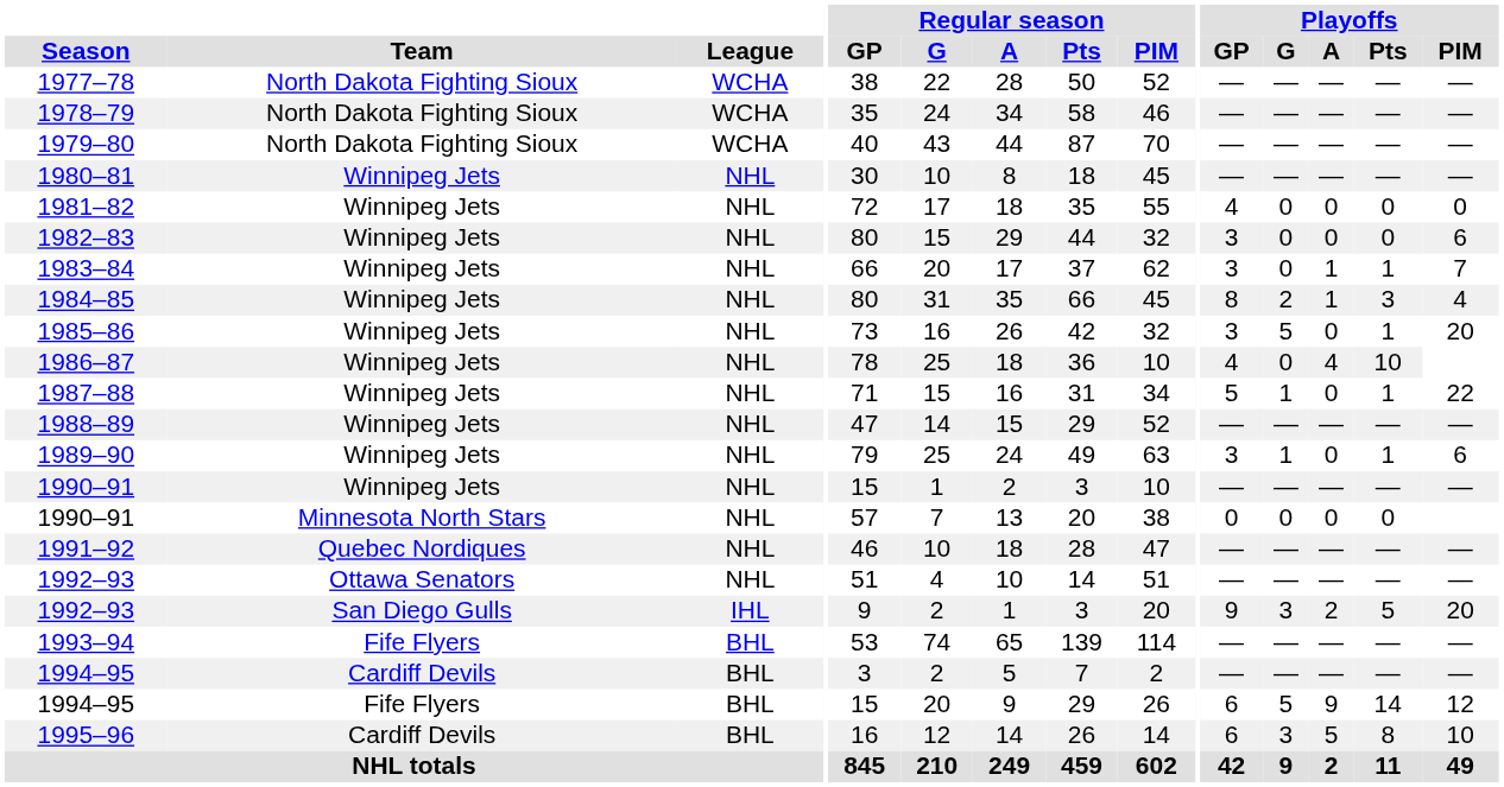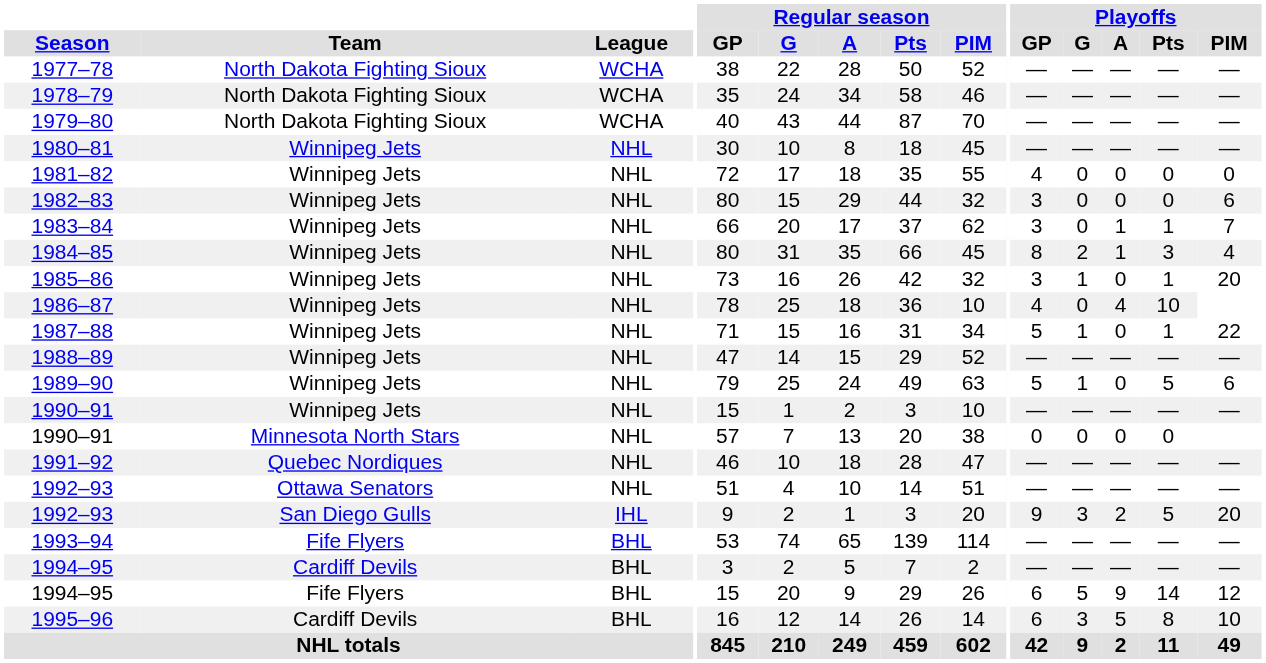 <table border="0" cellpadding="1" cellspacing="0" style="text-align:center; width:60em">
 <tr bgcolor="#e0e0e0">
 <th colspan="3" bgcolor="#ffffff"></th>
 <th rowspan="100" bgcolor="#ffffff"></th>
 <th colspan="5"><a href='#'>Regular season</a></th>
 <th rowspan="100" bgcolor="#ffffff"></th>
 <th colspan="5"><a href='#'>Playoffs</a></th>
 </tr>
 <tr bgcolor="#e0e0e0">
 <th><a href='#'>Season</a></th>
 <th>Team</th>
 <th>League</th>
 <th>GP</th>
 <th><a href='#'>G</a></th>
 <th><a href='#'>A</a></th>
 <th><a href='#'>Pts</a></th>
 <th><a href='#'>PIM</a></th>
 <th>GP</th>
 <th>G</th>
 <th>A</th>
 <th>Pts</th>
 <th>PIM</th>
 </tr>
 <tr>
 <td><a href='#'>1977–78</a></td>
 <td><a href='#'>North Dakota Fighting Sioux</a></td>
 <td><a href='#'>WCHA</a></td>
 <td>38</td>
 <td>22</td>
 <td>28</td>
 <td>50</td>
 <td>52</td>
 <td>—</td>
 <td>—</td>
 <td>—</td>
 <td>—</td>
 <td>—</td>
 </tr>
 <tr bgcolor="#f0f0f0">
 <td><a href='#'>1978–79</a></td>
 <td>North Dakota Fighting Sioux</td>
 <td>WCHA</td>
 <td>35</td>
 <td>24</td>
 <td>34</td>
 <td>58</td>
 <td>46</td>
 <td>—</td>
 <td>—</td>
 <td>—</td>
 <td>—</td>
 <td>—</td>
 </tr>
 <tr>
 <td><a href='#'>1979–80</a></td>
 <td>North Dakota Fighting Sioux</td>
 <td>WCHA</td>
 <td>40</td>
 <td>43</td>
 <td>44</td>
 <td>87</td>
 <td>70</td>
 <td>—</td>
 <td>—</td>
 <td>—</td>
 <td>—</td>
 <td>—</td>
 </tr>
 <tr bgcolor="#f0f0f0">
 <td><a href='#'>1980–81</a></td>
 <td><a href='#'>Winnipeg Jets</a></td>
 <td><a href='#'>NHL</a></td>
 <td>30</td>
 <td>10</td>
 <td>8</td>
 <td>18</td>
 <td>45</td>
 <td>—</td>
 <td>—</td>
 <td>—</td>
 <td>—</td>
 <td>—</td>
 </tr>
 <tr>
 <td><a href='#'>1981–82</a></td>
 <td>Winnipeg Jets</td>
 <td>NHL</td>
 <td>72</td>
 <td>17</td>
 <td>18</td>
 <td>35</td>
 <td>55</td>
 <td>4</td>
 <td>0</td>
 <td>0</td>
 <td>0</td>
 <td>0</td>
 </tr>
 <tr bgcolor="#f0f0f0">
 <td><a href='#'>1982–83</a></td>
 <td>Winnipeg Jets</td>
 <td>NHL</td>
 <td>80</td>
 <td>15</td>
 <td>29</td>
 <td>44</td>
 <td>32</td>
 <td>3</td>
 <td>0</td>
 <td>0</td>
 <td>0</td>
 <td>6</td>
 </tr>
 <tr>
 <td><a href='#'>1983–84</a></td>
 <td>Winnipeg Jets</td>
 <td>NHL</td>
 <td>66</td>
 <td>20</td>
 <td>17</td>
 <td>37</td>
 <td>62</td>
 <td>3</td>
 <td>0</td>
 <td>1</td>
 <td>1</td>
 <td>7</td>
 </tr>
 <tr bgcolor="#f0f0f0">
 <td><a href='#'>1984–85</a></td>
 <td>Winnipeg Jets</td>
 <td>NHL</td>
 <td>80</td>
 <td>31</td>
 <td>35</td>
 <td>66</td>
 <td>45</td>
 <td>8</td>
 <td>2</td>
 <td>1</td>
 <td>3</td>
 <td>4</td>
 </tr>
 <tr>
 <td><a href='#'>1985–86</a></td>
 <td>Winnipeg Jets</td>
 <td>NHL</td>
 <td>73</td>
 <td>16</td>
 <td>26</td>
 <td>42</td>
 <td>32</td>
 <td>3</td>
-<td>5</td>
+<td>1</td>
 <td>0</td>
 <td>1</td>
 <td>20</td>
 </tr>
 <tr bgcolor="#f0f0f0">
 <td><a href='#'>1986–87</a></td>
 <td>Winnipeg Jets</td>
 <td>NHL</td>
 <td>78</td>
 <td>25</td>
 <td>18</td>
 <td 43>36</td>
 <td>10</td>
 <td>4</td>
 <td>0</td>
 <td>4</td>
 <td>10</td>
 </tr>
 <tr>
 <td><a href='#'>1987–88</a></td>
 <td>Winnipeg Jets</td>
 <td>NHL</td>
 <td>71</td>
 <td>15</td>
 <td>16</td>
 <td>31</td>
 <td>34</td>
 <td>5</td>
 <td>1</td>
 <td>0</td>
 <td>1</td>
 <td>22</td>
 </tr>
 <tr bgcolor="#f0f0f0">
 <td><a href='#'>1988–89</a></td>
 <td>Winnipeg Jets</td>
 <td>NHL</td>
 <td>47</td>
 <td>14</td>
 <td>15</td>
 <td>29</td>
 <td>52</td>
 <td>—</td>
 <td>—</td>
 <td>—</td>
 <td>—</td>
 <td>—</td>
 </tr>
 <tr>
 <td><a href='#'>1989–90</a></td>
 <td>Winnipeg Jets</td>
 <td>NHL</td>
 <td>79</td>
 <td>25</td>
 <td>24</td>
 <td>49</td>
 <td>63</td>
-<td>3</td>
+<td>5</td>
 <td>1</td>
 <td>0</td>
-<td>1</td>
+<td>5</td>
 <td>6</td>
 </tr>
 <tr bgcolor="#f0f0f0">
 <td><a href='#'>1990–91</a></td>
 <td>Winnipeg Jets</td>
 <td>NHL</td>
 <td>15</td>
 <td>1</td>
 <td>2</td>
 <td>3</td>
 <td>10</td>
 <td>—</td>
 <td>—</td>
 <td>—</td>
 <td>—</td>
 <td>—</td>
 </tr>
 <tr>
 <td>1990–91</td>
 <td><a href='#'>Minnesota North Stars</a></td>
 <td>NHL</td>
 <td>57</td>
 <td>7</td>
 <td>13</td>
 <td>20</td>
 <td>38</td>
 <td>0</td>
 <td>0</td>
 <td>0</td>
 <td>0</td>
 </tr>
 <tr bgcolor="#f0f0f0">
 <td><a href='#'>1991–92</a></td>
 <td><a href='#'>Quebec Nordiques</a></td>
 <td>NHL</td>
 <td>46</td>
 <td>10</td>
 <td>18</td>
 <td>28</td>
 <td>47</td>
 <td>—</td>
 <td>—</td>
 <td>—</td>
 <td>—</td>
 <td>—</td>
 </tr>
 <tr>
 <td><a href='#'>1992–93</a></td>
 <td><a href='#'>Ottawa Senators</a></td>
 <td>NHL</td>
 <td>51</td>
 <td>4</td>
 <td>10</td>
 <td>14</td>
 <td>51</td>
 <td>—</td>
 <td>—</td>
 <td>—</td>
 <td>—</td>
 <td>—</td>
 </tr>
 <tr bgcolor="#f0f0f0">
 <td><a href='#'>1992–93</a></td>
 <td><a href='#'>San Diego Gulls</a></td>
 <td><a href='#'>IHL</a></td>
 <td>9</td>
 <td>2</td>
 <td>1</td>
 <td>3</td>
 <td>20</td>
 <td>9</td>
 <td>3</td>
 <td>2</td>
 <td>5</td>
 <td>20</td>
 </tr>
 <tr>
 <td><a href='#'>1993–94</a></td>
 <td><a href='#'>Fife Flyers</a></td>
 <td><a href='#'>BHL</a></td>
 <td>53</td>
 <td>74</td>
 <td>65</td>
 <td>139</td>
 <td>114</td>
 <td>—</td>
 <td>—</td>
 <td>—</td>
 <td>—</td>
 <td>—</td>
 </tr>
 <tr bgcolor="#f0f0f0">
 <td><a href='#'>1994–95</a></td>
 <td><a href='#'>Cardiff Devils</a></td>
 <td>BHL</td>
 <td>3</td>
 <td>2</td>
 <td>5</td>
 <td>7</td>
 <td>2</td>
 <td>—</td>
 <td>—</td>
 <td>—</td>
 <td>—</td>
 <td>—</td>
 </tr>
 <tr>
 <td>1994–95</td>
 <td>Fife Flyers</td>
 <td>BHL</td>
 <td>15</td>
 <td>20</td>
 <td>9</td>
 <td>29</td>
 <td>26</td>
 <td>6</td>
 <td>5</td>
 <td>9</td>
 <td>14</td>
 <td>12</td>
 </tr>
 <tr bgcolor="#f0f0f0">
 <td><a href='#'>1995–96</a></td>
 <td>Cardiff Devils</td>
 <td>BHL</td>
 <td>16</td>
 <td>12</td>
 <td>14</td>
 <td>26</td>
 <td>14</td>
 <td>6</td>
 <td>3</td>
 <td>5</td>
 <td>8</td>
 <td>10</td>
 </tr>
 <tr bgcolor="#e0e0e0">
 <th colspan="3">NHL totals</th>
 <th>845</th>
 <th>210</th>
 <th>249</th>
 <th>459</th>
 <th>602</th>
 <th>42</th>
 <th>9</th>
 <th>2</th>
 <th>11</th>
 <th>49</th>
 </tr>
 </table>
